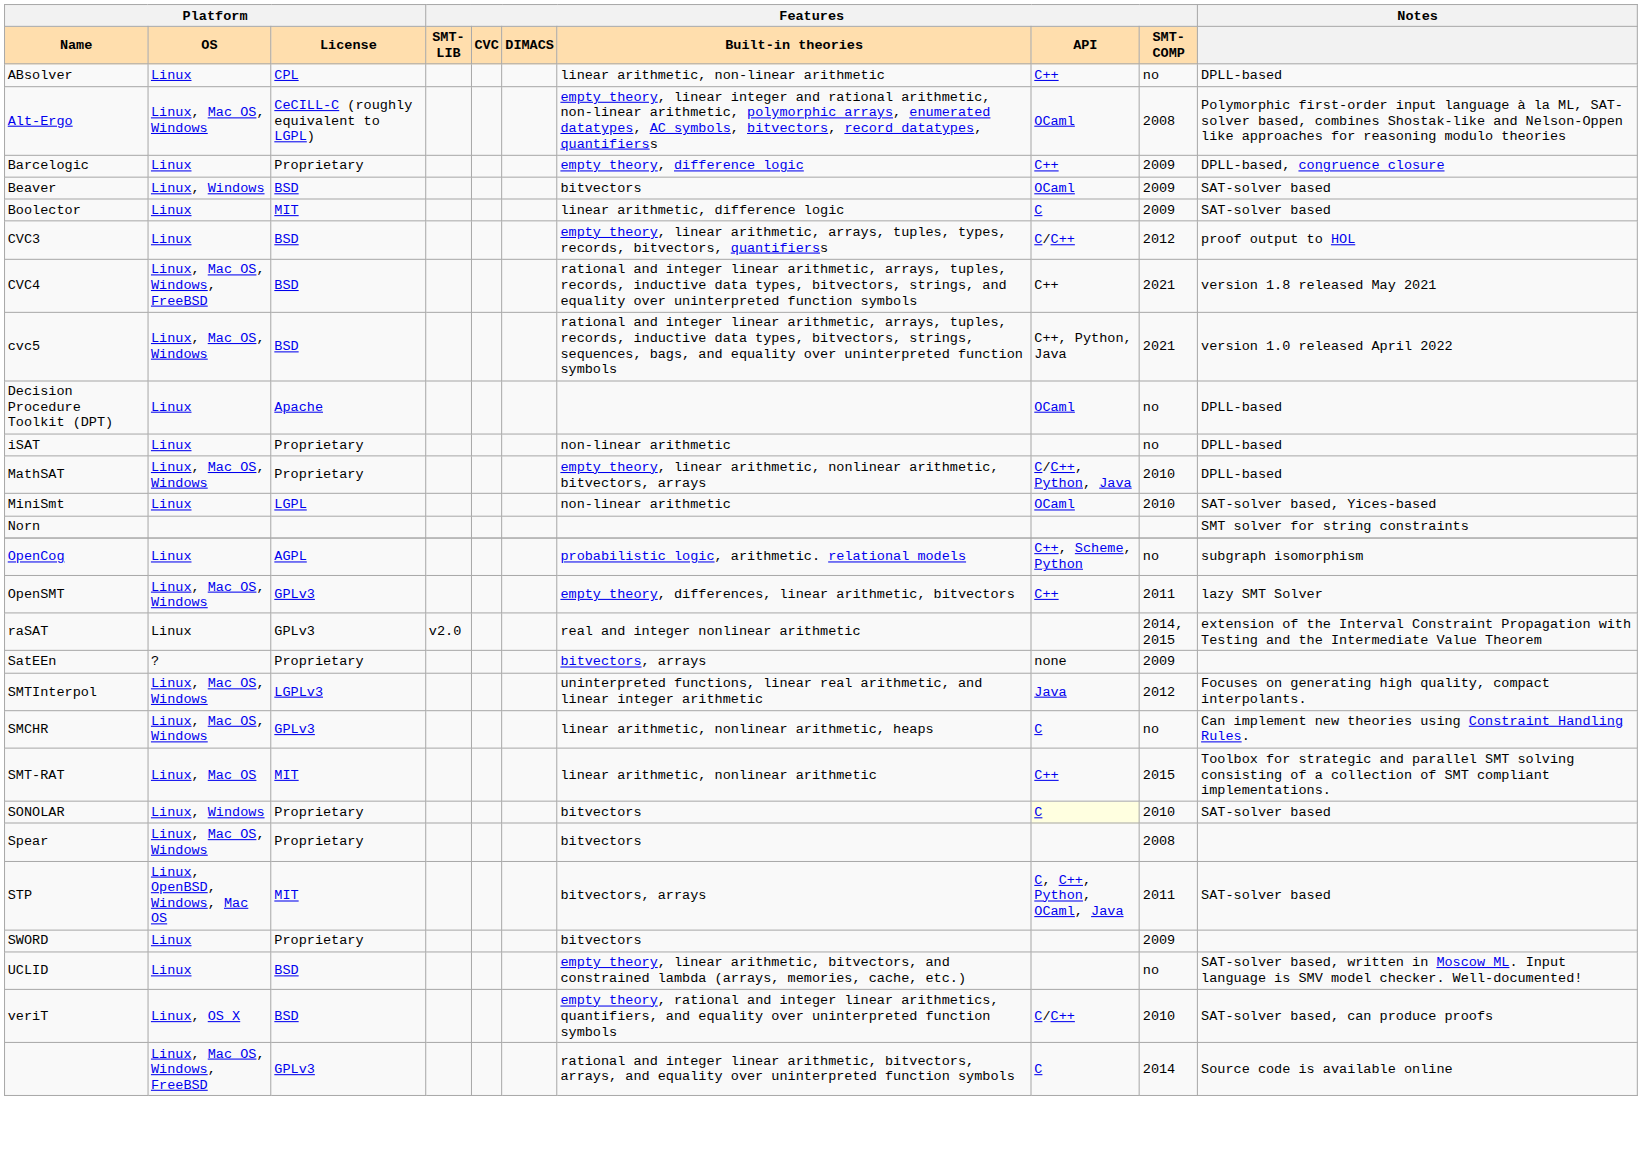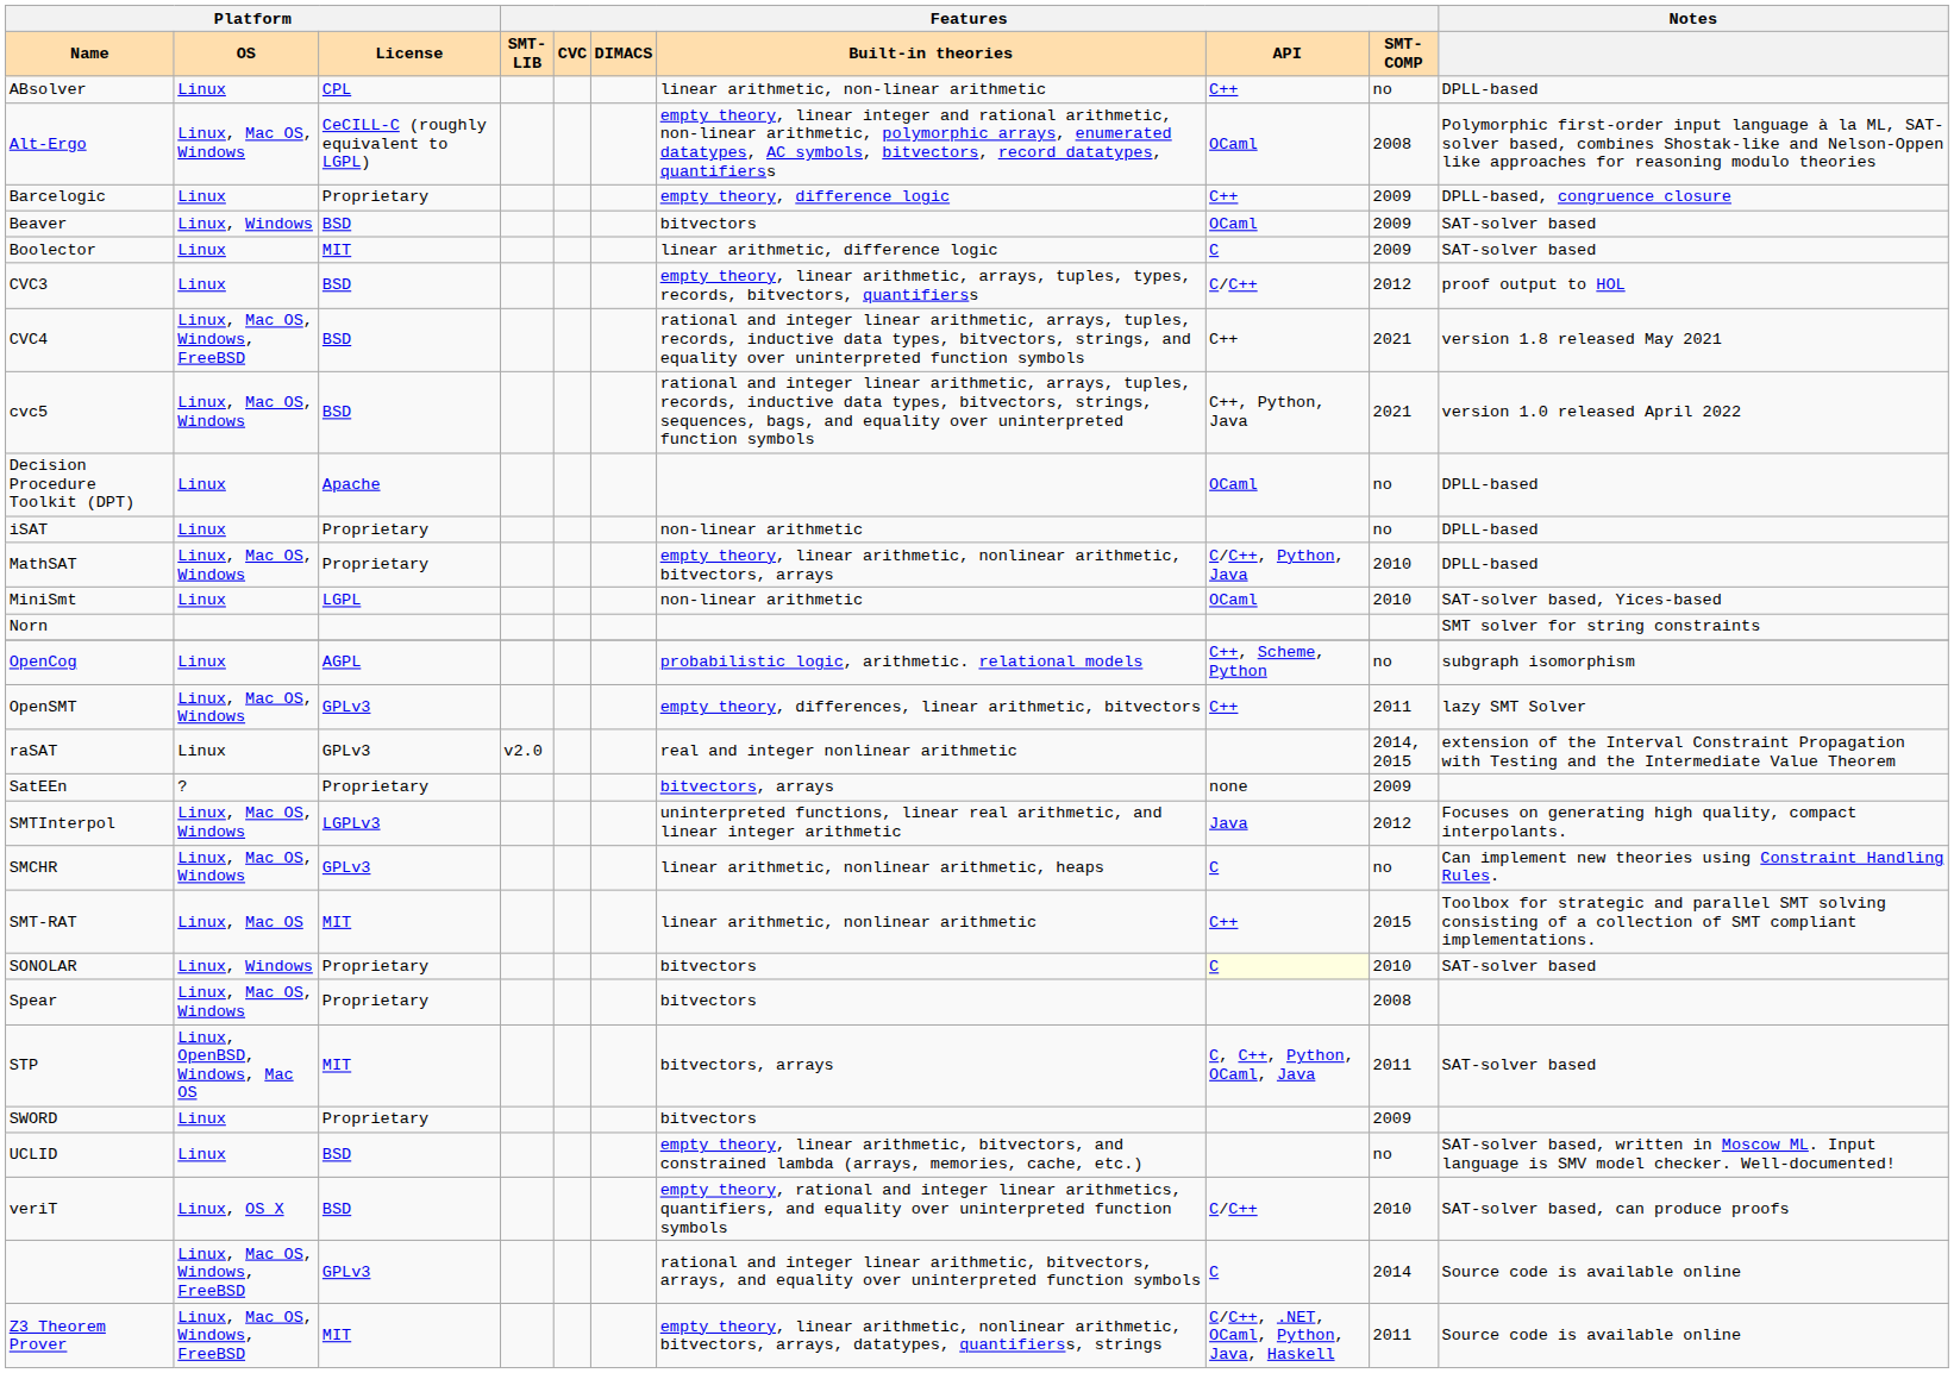 <table class="wikitable">
 <tr>
 <th colspan="3">Platform</th>
 <th colspan="6">Features</th>
 <th colspan="1">Notes</th>
 </tr>
 <tr>
 <th style="background:#ffdead;">Name</th>
 <th style="background:#ffdead;">OS</th>
 <th style="background:#ffdead;">License</th>
 <th style="background:#ffdead;">SMT-LIB</th>
 <th style="background:#ffdead;">CVC</th>
 <th style="background:#ffdead;">DIMACS</th>
 <th style="background:#ffdead;">Built-in theories</th>
 <th style="background:#ffdead;">API</th>
 <th style="background:#ffdead;">SMT-COMP </th>
 <th></th>
 </tr>
 <tr>
 <td>ABsolver</td>
 <td><a href='#'>Linux</a></td>
 <td><a href='#'>CPL</a></td>
 <td></td>
 <td></td>
 <td></td>
 <td>linear arithmetic, non-linear arithmetic</td>
 <td><a href='#'>C++</a></td>
 <td>no</td>
 <td>DPLL-based</td>
 </tr>
 <tr>
 <td><a href='#'>Alt-Ergo</a></td>
 <td><a href='#'>Linux</a>, <a href='#'>Mac OS</a>, <a href='#'>Windows</a></td>
 <td><a href='#'>CeCILL-C</a> (roughly equivalent to <a href='#'>LGPL</a>)</td>
 <td></td>
 <td></td>
 <td></td>
 <td><a href='#'>empty theory</a>, linear integer and rational arithmetic, non-linear arithmetic, <a href='#'>polymorphic arrays</a>, <a href='#'>enumerated datatypes</a>, <a href='#'>AC symbols</a>, <a href='#'>bitvectors</a>, <a href='#'>record datatypes</a>, <a href='#'>quantifiers</a>s</td>
 <td><a href='#'>OCaml</a></td>
 <td>2008</td>
 <td>Polymorphic first-order input language à la ML, SAT-solver based, combines Shostak-like and Nelson-Oppen like approaches for reasoning modulo theories</td>
 </tr>
 <tr>
 <td>Barcelogic</td>
 <td><a href='#'>Linux</a></td>
 <td>Proprietary</td>
 <td></td>
 <td></td>
 <td></td>
 <td><a href='#'>empty theory</a>, <a href='#'>difference logic</a></td>
 <td><a href='#'>C++</a></td>
 <td>2009</td>
 <td>DPLL-based, <a href='#'>congruence closure</a></td>
 </tr>
 <tr>
 <td>Beaver</td>
 <td><a href='#'>Linux</a>, <a href='#'>Windows</a></td>
 <td><a href='#'>BSD</a></td>
 <td></td>
 <td></td>
 <td></td>
 <td>bitvectors</td>
 <td><a href='#'>OCaml</a></td>
 <td>2009</td>
 <td>SAT-solver based</td>
 </tr>
 <tr>
 <td>Boolector</td>
 <td><a href='#'>Linux</a></td>
 <td><a href='#'>MIT</a></td>
 <td></td>
 <td></td>
 <td></td>
 <td>linear arithmetic, difference logic</td>
 <td><a href='#'>C</a></td>
 <td>2009</td>
 <td>SAT-solver based</td>
 </tr>
 <tr>
 <td>CVC3</td>
 <td><a href='#'>Linux</a></td>
 <td><a href='#'>BSD</a></td>
 <td></td>
 <td></td>
 <td></td>
 <td><a href='#'>empty theory</a>, linear arithmetic, arrays, tuples, types, records, bitvectors, <a href='#'>quantifiers</a>s</td>
 <td><a href='#'>C</a>/<a href='#'>C++</a></td>
 <td>2012</td>
 <td>proof output to <a href='#'>HOL</a></td>
 </tr>
 <tr>
 <td>CVC4</td>
 <td><a href='#'>Linux</a>, <a href='#'>Mac OS</a>, <a href='#'>Windows</a>, <a href='#'>FreeBSD</a></td>
 <td><a href='#'>BSD</a></td>
 <td></td>
 <td></td>
 <td></td>
 <td>rational and integer linear arithmetic, arrays, tuples, records, inductive data types, bitvectors, strings, and equality over uninterpreted function symbols</td>
 <td>C++</td>
 <td>2021</td>
 <td>version 1.8 released May 2021</td>
 </tr>
 <tr>
 <td>cvc5</td>
 <td><a href='#'>Linux</a>, <a href='#'>Mac OS</a>, <a href='#'>Windows</a></td>
 <td><a href='#'>BSD</a></td>
 <td></td>
 <td></td>
 <td></td>
 <td>rational and integer linear arithmetic, arrays, tuples, records, inductive data types, bitvectors, strings, sequences, bags, and equality over uninterpreted function symbols</td>
 <td>C++, Python, Java</td>
 <td>2021</td>
 <td>version 1.0 released April 2022</td>
 </tr>
 <tr>
 <td>Decision Procedure Toolkit (DPT)</td>
 <td><a href='#'>Linux</a></td>
 <td><a href='#'>Apache</a></td>
 <td></td>
 <td></td>
 <td></td>
 <td></td>
 <td><a href='#'>OCaml</a></td>
 <td>no</td>
 <td>DPLL-based</td>
 </tr>
 <tr>
 <td>iSAT</td>
 <td><a href='#'>Linux</a></td>
 <td>Proprietary</td>
 <td></td>
 <td></td>
 <td></td>
 <td>non-linear arithmetic</td>
 <td></td>
 <td>no</td>
 <td>DPLL-based</td>
 </tr>
 <tr>
 <td>MathSAT</td>
 <td><a href='#'>Linux</a>, <a href='#'>Mac OS</a>, <a href='#'>Windows</a></td>
 <td>Proprietary</td>
 <td></td>
 <td></td>
 <td></td>
 <td><a href='#'>empty theory</a>, linear arithmetic, nonlinear arithmetic, bitvectors, arrays</td>
 <td><a href='#'>C</a>/<a href='#'>C++</a>, <a href='#'>Python</a>, <a href='#'>Java</a></td>
 <td>2010</td>
 <td>DPLL-based</td>
 </tr>
 <tr>
 <td>MiniSmt</td>
 <td><a href='#'>Linux</a></td>
 <td><a href='#'>LGPL</a></td>
 <td></td>
 <td></td>
 <td></td>
 <td>non-linear arithmetic</td>
 <td><a href='#'>OCaml</a></td>
 <td>2010</td>
 <td>SAT-solver based, Yices-based</td>
 </tr>
 <tr>
 <td>Norn</td>
 <td></td>
 <td></td>
 <td></td>
 <td></td>
 <td></td>
 <td></td>
 <td></td>
 <td></td>
 <td>SMT solver for string constraints</td>
 </tr>
 <tr>
 </tr>
 <tr>
 <td><a href='#'>OpenCog</a></td>
 <td><a href='#'>Linux</a></td>
 <td><a href='#'>AGPL</a></td>
 <td></td>
 <td></td>
 <td></td>
 <td><a href='#'>probabilistic logic</a>, arithmetic. <a href='#'>relational models</a></td>
 <td><a href='#'>C++</a>, <a href='#'>Scheme</a>, <a href='#'>Python</a></td>
 <td>no</td>
 <td>subgraph isomorphism</td>
 </tr>
 <tr>
 <td>OpenSMT</td>
 <td><a href='#'>Linux</a>, <a href='#'>Mac OS</a>, <a href='#'>Windows</a></td>
 <td><a href='#'>GPLv3</a></td>
 <td></td>
 <td></td>
 <td></td>
 <td><a href='#'>empty theory</a>, differences, linear arithmetic, bitvectors</td>
 <td><a href='#'>C++</a></td>
 <td>2011</td>
 <td>lazy SMT Solver</td>
 </tr>
 <tr>
 <td>raSAT</td>
 <td>Linux</td>
 <td>GPLv3</td>
 <td>v2.0</td>
 <td></td>
 <td></td>
 <td>real and integer nonlinear arithmetic</td>
 <td></td>
 <td>2014, 2015</td>
 <td>extension of the Interval Constraint Propagation with Testing and the Intermediate Value Theorem</td>
 </tr>
 <tr>
 <td>SatEEn</td>
 <td>?</td>
 <td>Proprietary</td>
 <td></td>
 <td></td>
 <td></td>
 <td><a href='#'>bitvectors</a>, arrays</td>
 <td>none</td>
 <td>2009</td>
 <td></td>
 </tr>
 <tr>
 <td>SMTInterpol</td>
 <td><a href='#'>Linux</a>, <a href='#'>Mac OS</a>, <a href='#'>Windows</a></td>
 <td><a href='#'>LGPLv3</a></td>
 <td></td>
 <td></td>
 <td></td>
 <td>uninterpreted functions, linear real arithmetic, and linear integer arithmetic</td>
 <td><a href='#'>Java</a></td>
 <td>2012</td>
 <td>Focuses on generating high quality, compact interpolants.</td>
 </tr>
 <tr>
 <td>SMCHR</td>
 <td><a href='#'>Linux</a>, <a href='#'>Mac OS</a>, <a href='#'>Windows</a></td>
 <td><a href='#'>GPLv3</a></td>
 <td></td>
 <td></td>
 <td></td>
 <td>linear arithmetic, nonlinear arithmetic, heaps</td>
 <td><a href='#'>C</a></td>
 <td>no</td>
 <td>Can implement new theories using <a href='#'>Constraint Handling Rules</a>.</td>
 </tr>
 <tr>
 <td>SMT-RAT</td>
 <td><a href='#'>Linux</a>, <a href='#'>Mac OS</a></td>
 <td><a href='#'>MIT</a></td>
 <td></td>
 <td></td>
 <td></td>
 <td>linear arithmetic, nonlinear arithmetic</td>
 <td><a href='#'>C++</a></td>
 <td>2015</td>
 <td>Toolbox for strategic and parallel SMT solving consisting of a collection of SMT compliant implementations.</td>
 </tr>
 <tr>
 <td>SONOLAR</td>
 <td><a href='#'>Linux</a>, <a href='#'>Windows</a></td>
 <td>Proprietary</td>
 <td></td>
 <td></td>
 <td></td>
 <td>bitvectors</td>
 <td style="background: lightyellow;"><a href='#'>C</a></td>
 <td>2010</td>
 <td>SAT-solver based</td>
 </tr>
 <tr>
 <td>Spear</td>
 <td><a href='#'>Linux</a>, <a href='#'>Mac OS</a>, <a href='#'>Windows</a></td>
 <td>Proprietary</td>
 <td></td>
 <td></td>
 <td></td>
 <td>bitvectors</td>
 <td></td>
 <td>2008</td>
 <td></td>
 </tr>
 <tr>
 <td>STP</td>
 <td><a href='#'>Linux</a>, <a href='#'>OpenBSD</a>, <a href='#'>Windows</a>, <a href='#'>Mac OS</a></td>
 <td><a href='#'>MIT</a></td>
 <td></td>
 <td></td>
 <td></td>
 <td>bitvectors, arrays</td>
 <td><a href='#'>C</a>, <a href='#'>C++</a>, <a href='#'>Python</a>, <a href='#'>OCaml</a>, <a href='#'>Java</a></td>
 <td>2011</td>
 <td>SAT-solver based</td>
 </tr>
 <tr>
 <td>SWORD</td>
 <td><a href='#'>Linux</a></td>
 <td>Proprietary</td>
 <td></td>
 <td></td>
 <td></td>
 <td>bitvectors</td>
 <td></td>
 <td>2009</td>
 <td></td>
 </tr>
 <tr>
 <td>UCLID</td>
 <td><a href='#'>Linux</a></td>
 <td><a href='#'>BSD</a></td>
 <td></td>
 <td></td>
 <td></td>
 <td><a href='#'>empty theory</a>, linear arithmetic, bitvectors, and constrained lambda (arrays, memories, cache, etc.)</td>
 <td></td>
 <td>no</td>
 <td>SAT-solver based, written in <a href='#'>Moscow ML</a>. Input language is SMV model checker. Well-documented!</td>
 </tr>
 <tr>
 <td>veriT</td>
 <td><a href='#'>Linux</a>, <a href='#'>OS X</a></td>
 <td><a href='#'>BSD</a></td>
 <td></td>
 <td></td>
 <td></td>
 <td><a href='#'>empty theory</a>, rational and integer linear arithmetics, quantifiers, and equality over uninterpreted function symbols</td>
 <td><a href='#'>C</a>/<a href='#'>C++</a></td>
 <td>2010</td>
 <td>SAT-solver based, can produce proofs</td>
 </tr>
 <tr>
 <td></td>
 <td><a href='#'>Linux</a>, <a href='#'>Mac OS</a>, <a href='#'>Windows</a>, <a href='#'>FreeBSD</a></td>
 <td><a href='#'>GPLv3</a></td>
 <td></td>
 <td></td>
 <td></td>
 <td>rational and integer linear arithmetic, bitvectors, arrays, and equality over uninterpreted function symbols</td>
 <td><a href='#'>C</a></td>
 <td>2014</td>
 <td>Source code is available online</td>
 </tr>
+<tr>
+<td><a href='#'>Z3 Theorem Prover</a></td>
+<td><a href='#'>Linux</a>, <a href='#'>Mac OS</a>, <a href='#'>Windows</a>, <a href='#'>FreeBSD</a></td>
+<td><a href='#'>MIT</a></td>
+<td></td>
+<td></td>
+<td></td>
+<td><a href='#'>empty theory</a>, linear arithmetic, nonlinear arithmetic, bitvectors, arrays, datatypes, <a href='#'>quantifiers</a>s, strings</td>
+<td><a href='#'>C</a>/<a href='#'>C++</a>, <a href='#'>.NET</a>, <a href='#'>OCaml</a>, <a href='#'>Python</a>, <a href='#'>Java</a>, <a href='#'>Haskell</a></td>
+<td>2011</td>
+<td>Source code is available online</td>
+</tr>
 </table>
